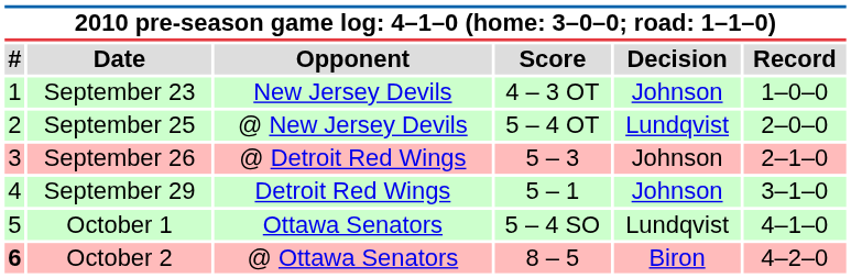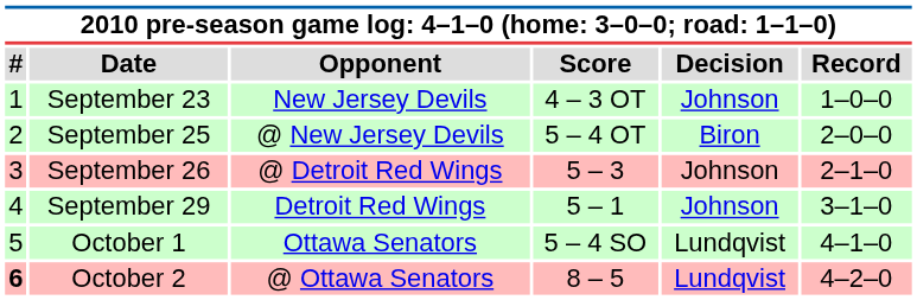 <table class="toccolours collapsible collapsed" width=90% style="clear:both; margin:1.5em auto; text-align:center">
 <tr>
 <th colspan=11 style="background:#FFFFFF; border-top:#0161AB 2px solid; border-bottom:#E6393F 2px solid;">2010 pre-season game log: 4–1–0 (home: 3–0–0; road: 1–1–0)</th>
 </tr>
 <tr align="center" bgcolor="#dddddd">
 <td><strong>#</strong></td>
 <td><strong>Date</strong></td>
 <td><strong>Opponent</strong></td>
 <td><strong>Score</strong></td>
 <td><strong>Decision</strong></td>
 <td><strong>Record</strong></td>
 </tr>
 <tr align="center" bgcolor="#ccffcc">
 <td>1</td>
 <td>September 23</td>
 <td><a href='#'>New Jersey Devils</a></td>
 <td>4 – 3 OT</td>
 <td><a href='#'>Johnson</a></td>
 <td>1–0–0</td>
 </tr>
 <tr align="center" bgcolor="#ccffcc">
 <td>2</td>
 <td>September 25</td>
 <td>@ <a href='#'>New Jersey Devils</a></td>
 <td>5 – 4 OT</td>
-<td><a href='#'>Lundqvist</a></td>
+<td><a href='#'>Biron</a></td>
 <td>2–0–0</td>
 </tr>
 <tr align="center" bgcolor="#ffbbbb">
 <td>3</td>
 <td>September 26</td>
 <td>@ <a href='#'>Detroit Red Wings</a></td>
 <td>5 – 3</td>
 <td>Johnson</td>
 <td>2–1–0</td>
 </tr>
 <tr align="center" bgcolor="#ccffcc">
 <td>4</td>
 <td>September 29</td>
 <td><a href='#'>Detroit Red Wings</a></td>
 <td>5 – 1</td>
 <td><a href='#'>Johnson</a></td>
 <td>3–1–0</td>
 </tr>
 <tr align="center" bgcolor="#ccffcc">
 <td>5</td>
 <td>October 1</td>
 <td><a href='#'>Ottawa Senators</a></td>
 <td>5 – 4 SO</td>
 <td>Lundqvist</td>
 <td>4–1–0</td>
 </tr>
 <tr align="center" bgcolor="#ffbbbb">
 <td><strong>6</strong></td>
 <td>October 2</td>
 <td>@ <a href='#'>Ottawa Senators</a></td>
 <td>8 – 5</td>
-<td><a href='#'>Biron</a></td>
+<td><a href='#'>Lundqvist</a></td>
 <td>4–2–0</td>
 </tr>
 </table>
